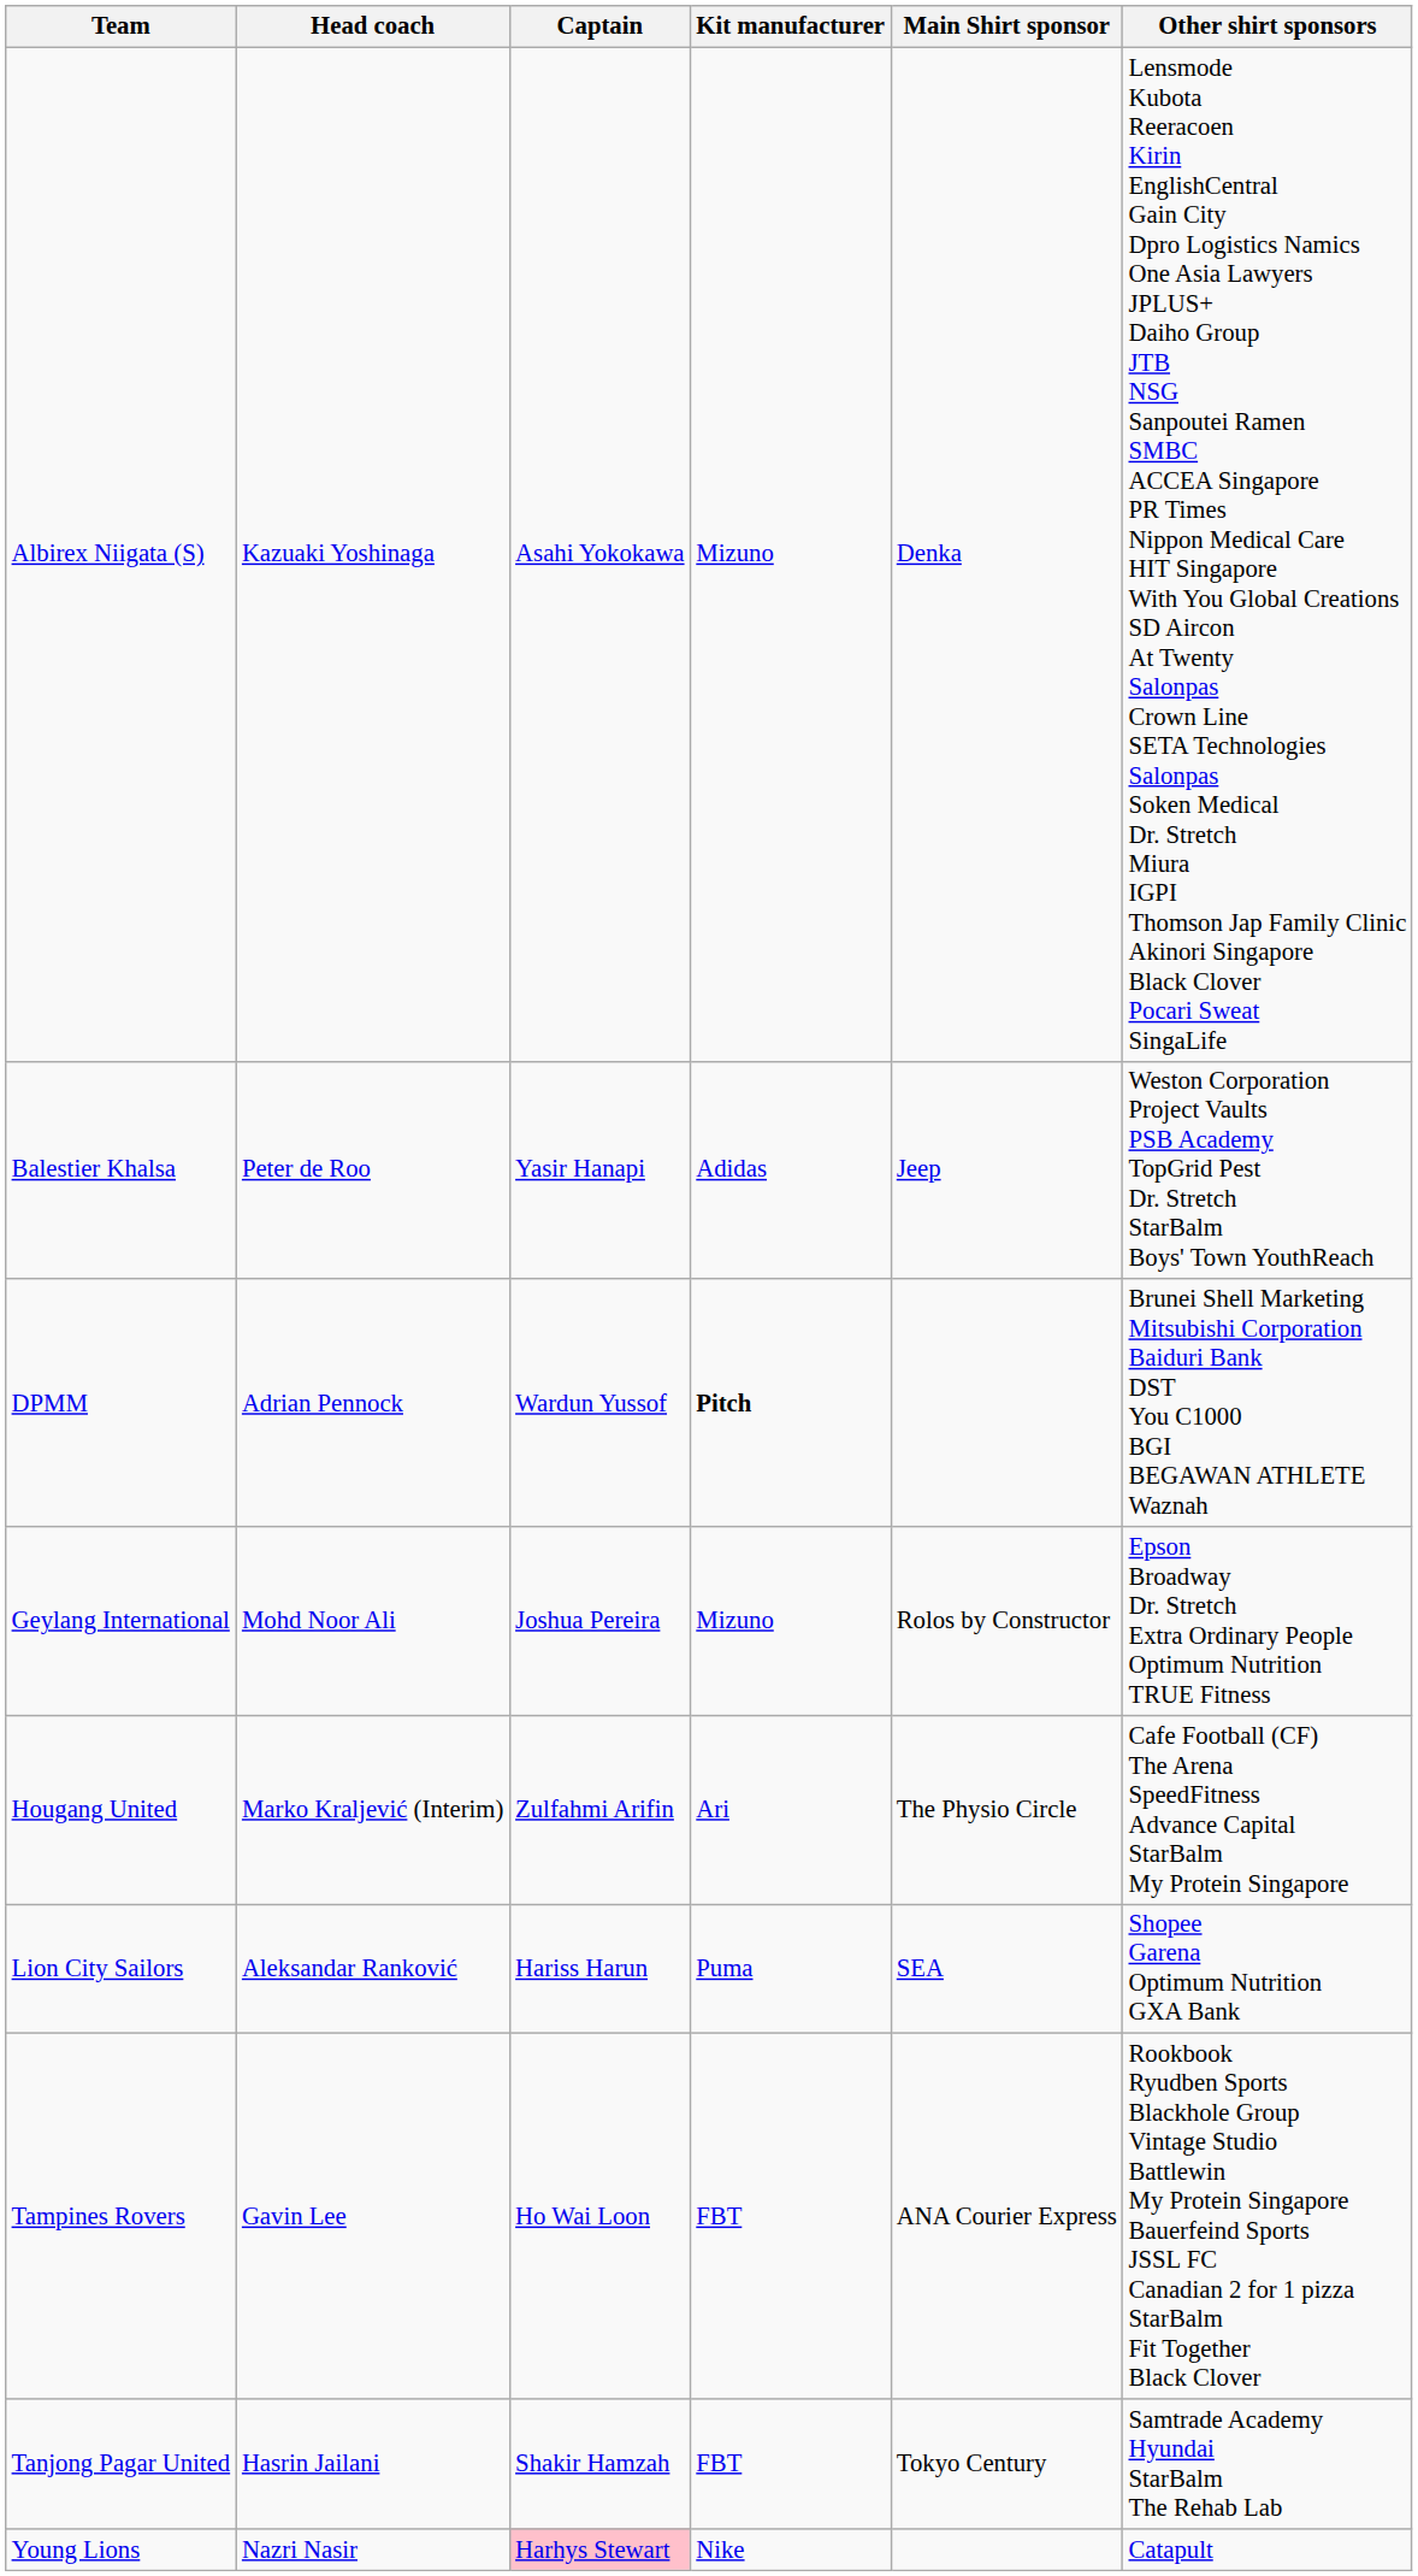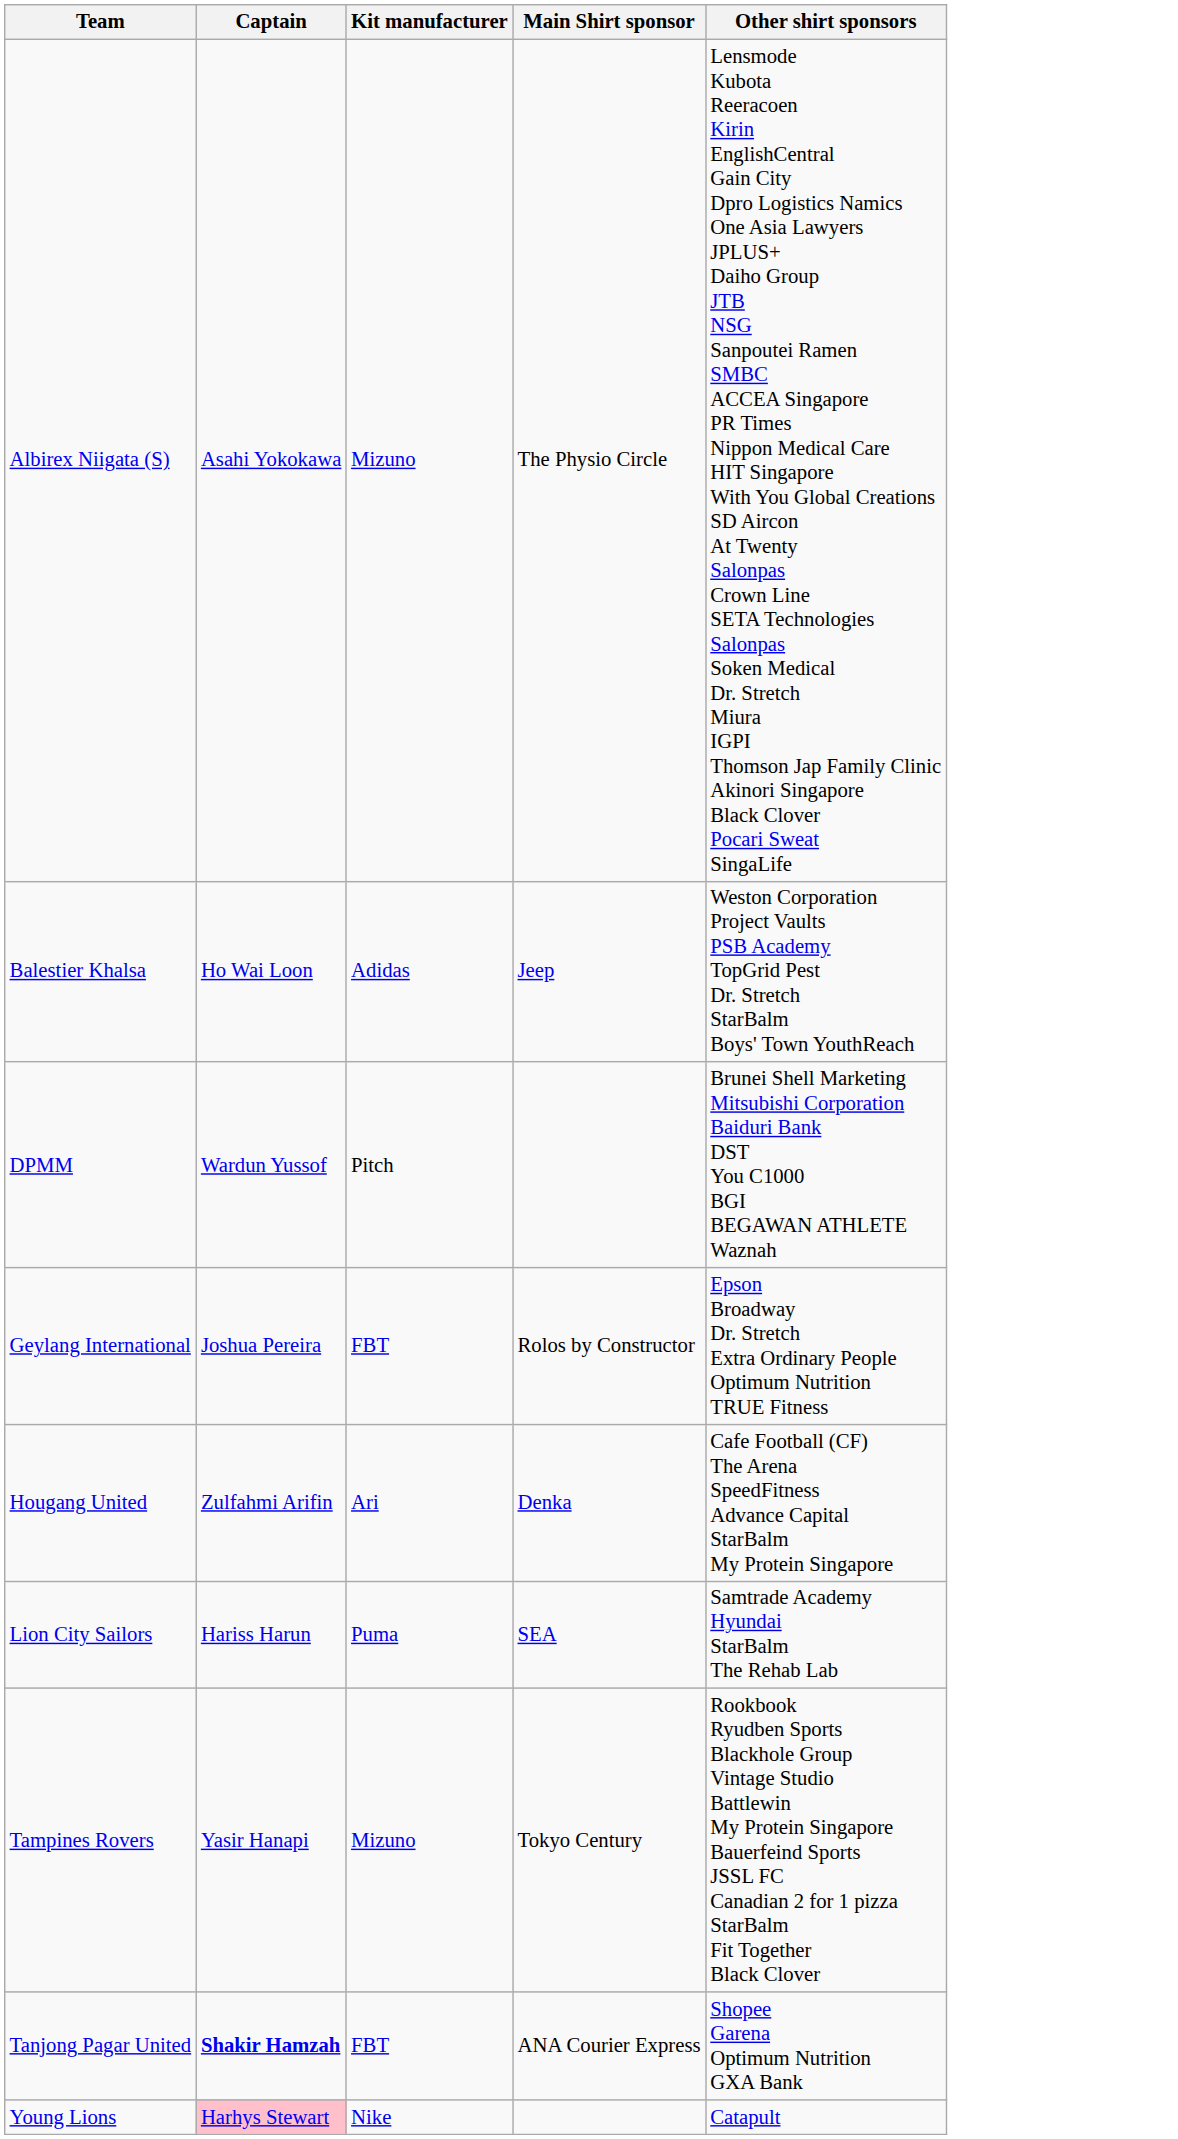 <table class="wikitable sortable" style="font-size:90%;">
 <tr>
 <th>Team</th>
-<th>Head coach</th>
 <th>Captain</th>
 <th>Kit manufacturer</th>
 <th>Main Shirt sponsor</th>
 <th>Other shirt sponsors</th>
 </tr>
 <tr>
 <td><a href='#'>Albirex Niigata (S)</a></td>
-<td> <a href='#'>Kazuaki Yoshinaga</a></td>
 <td> <a href='#'>Asahi Yokokawa</a></td>
 <td> <a href='#'>Mizuno</a></td>
-<td> <a href='#'>Denka</a></td>
+<td> The Physio Circle</td>
 <td>Lensmode <br> Kubota <br> Reeracoen <br> <a href='#'>Kirin</a> <br> EnglishCentral  <br> Gain City <br> Dpro Logistics Namics <br> One Asia Lawyers <br> JPLUS+ <br> Daiho Group <br> <a href='#'>JTB</a> <br> <a href='#'>NSG</a> <br> Sanpoutei Ramen <br> <a href='#'>SMBC</a> <br> ACCEA Singapore <br> PR Times <br> Nippon Medical Care <br> HIT Singapore <br> With You Global Creations <br> SD Aircon <br> At Twenty <br> <a href='#'>Salonpas</a> <br> Crown Line <br> SETA Technologies <br> <a href='#'>Salonpas</a> <br> Soken Medical <br> Dr. Stretch <br> Miura <br> IGPI <br> Thomson Jap Family Clinic <br> Akinori Singapore <br> Black Clover <br> <a href='#'>Pocari Sweat</a> <br> SingaLife</td>
 </tr>
 <tr>
 <td><a href='#'>Balestier Khalsa</a></td>
-<td> <a href='#'>Peter de Roo</a></td>
-<td> <a href='#'>Yasir Hanapi</a></td>
+<td> <a href='#'>Ho Wai Loon</a></td>
 <td> <a href='#'>Adidas</a></td>
 <td> <a href='#'>Jeep</a></td>
 <td>Weston Corporation <br> Project Vaults <br> <a href='#'>PSB Academy</a> <br> TopGrid Pest <br> Dr. Stretch <br> StarBalm <br> Boys' Town YouthReach <br></td>
 </tr>
 <tr>
 <td><a href='#'>DPMM</a></td>
-<td> <a href='#'>Adrian Pennock</a></td>
 <td> <a href='#'>Wardun Yussof</a></td>
-<td><strong> Pitch</strong></td>
+<td> Pitch</td>
 <td></td>
 <td>Brunei Shell Marketing <br> <a href='#'>Mitsubishi Corporation</a> <br> <a href='#'>Baiduri Bank</a> <br> DST <br> You C1000 <br> BGI <br> BEGAWAN ATHLETE <br> Waznah</td>
 </tr>
 <tr>
 <td><a href='#'>Geylang International</a></td>
-<td> <a href='#'>Mohd Noor Ali</a></td>
 <td> <a href='#'>Joshua Pereira</a></td>
-<td> <a href='#'>Mizuno</a></td>
+<td> <a href='#'>FBT</a></td>
 <td> Rolos by Constructor </td>
 <td><a href='#'>Epson</a> <br> Broadway <br> Dr. Stretch <br> Extra Ordinary People <br> Optimum Nutrition <br> TRUE Fitness <br></td>
 </tr>
 <tr>
 <td><a href='#'>Hougang United</a></td>
-<td> <a href='#'>Marko Kraljević</a> (Interim)</td>
 <td> <a href='#'>Zulfahmi Arifin</a></td>
 <td> <a href='#'>Ari</a></td>
-<td> The Physio Circle</td>
+<td> <a href='#'>Denka</a></td>
 <td>Cafe Football (CF) <br> The Arena <br> SpeedFitness <br> Advance Capital <br> StarBalm <br> My Protein Singapore</td>
 </tr>
 <tr>
 <td><a href='#'>Lion City Sailors</a></td>
-<td> <a href='#'>Aleksandar Ranković</a></td>
 <td> <a href='#'>Hariss Harun</a></td>
 <td> <a href='#'>Puma</a></td>
 <td> <a href='#'>SEA</a></td>
-<td><a href='#'>Shopee</a> <br> <a href='#'>Garena</a> <br> Optimum Nutrition <br> GXA Bank</td>
+<td>Samtrade Academy <br> <a href='#'>Hyundai</a> <br> StarBalm <br> The Rehab Lab</td>
 </tr>
 <tr>
 <td><a href='#'>Tampines Rovers</a></td>
-<td> <a href='#'>Gavin Lee</a></td>
-<td> <a href='#'>Ho Wai Loon</a></td>
-<td> <a href='#'>FBT</a></td>
-<td> ANA Courier Express </td>
+<td> <a href='#'>Yasir Hanapi</a></td>
+<td> <a href='#'>Mizuno</a></td>
+<td> Tokyo Century</td>
 <td>Rookbook <br> Ryudben Sports <br> Blackhole Group <br> Vintage Studio <br> Battlewin <br> My Protein Singapore <br> Bauerfeind Sports <br> JSSL FC <br> Canadian 2 for 1 pizza  <br> StarBalm <br> Fit Together <br> Black Clover</td>
 </tr>
 <tr>
 <td><a href='#'>Tanjong Pagar United</a></td>
-<td> <a href='#'>Hasrin Jailani</a></td>
-<td> <a href='#'>Shakir Hamzah</a></td>
+<td><strong> <a href='#'>Shakir Hamzah</a></strong></td>
 <td> <a href='#'>FBT</a></td>
-<td> Tokyo Century</td>
-<td>Samtrade Academy <br> <a href='#'>Hyundai</a> <br> StarBalm <br> The Rehab Lab</td>
+<td> ANA Courier Express </td>
+<td><a href='#'>Shopee</a> <br> <a href='#'>Garena</a> <br> Optimum Nutrition <br> GXA Bank</td>
 </tr>
 <tr>
 <td><a href='#'>Young Lions</a></td>
-<td> <a href='#'>Nazri Nasir</a></td>
 <td style="background: pink;"> <a href='#'>Harhys Stewart</a></td>
 <td> <a href='#'>Nike</a></td>
 <td></td>
 <td><a href='#'>Catapult</a></td>
 </tr>
 </table>
